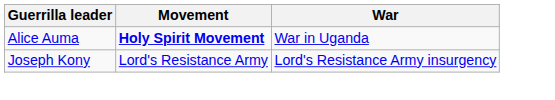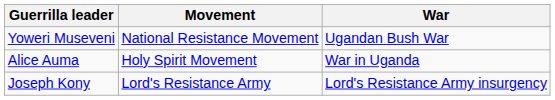 <table class="wikitable">
 <tr>
 <th>Guerrilla leader</th>
 <th>Movement</th>
 <th>War</th>
 </tr>
 <tr>
+<td><a href='#'>Yoweri Museveni</a></td>
+<td><a href='#'>National Resistance Movement</a></td>
+<td><a href='#'>Ugandan Bush War</a></td>
+</tr>
+<tr>
 <td><a href='#'>Alice Auma</a></td>
-<td><strong><a href='#'>Holy Spirit Movement</a></strong></td>
+<td><a href='#'>Holy Spirit Movement</a></td>
 <td><a href='#'>War in Uganda</a></td>
 </tr>
 <tr>
 <td><a href='#'>Joseph Kony</a></td>
 <td><a href='#'>Lord's Resistance Army</a></td>
 <td><a href='#'>Lord's Resistance Army insurgency</a></td>
 </tr>
 </table>
